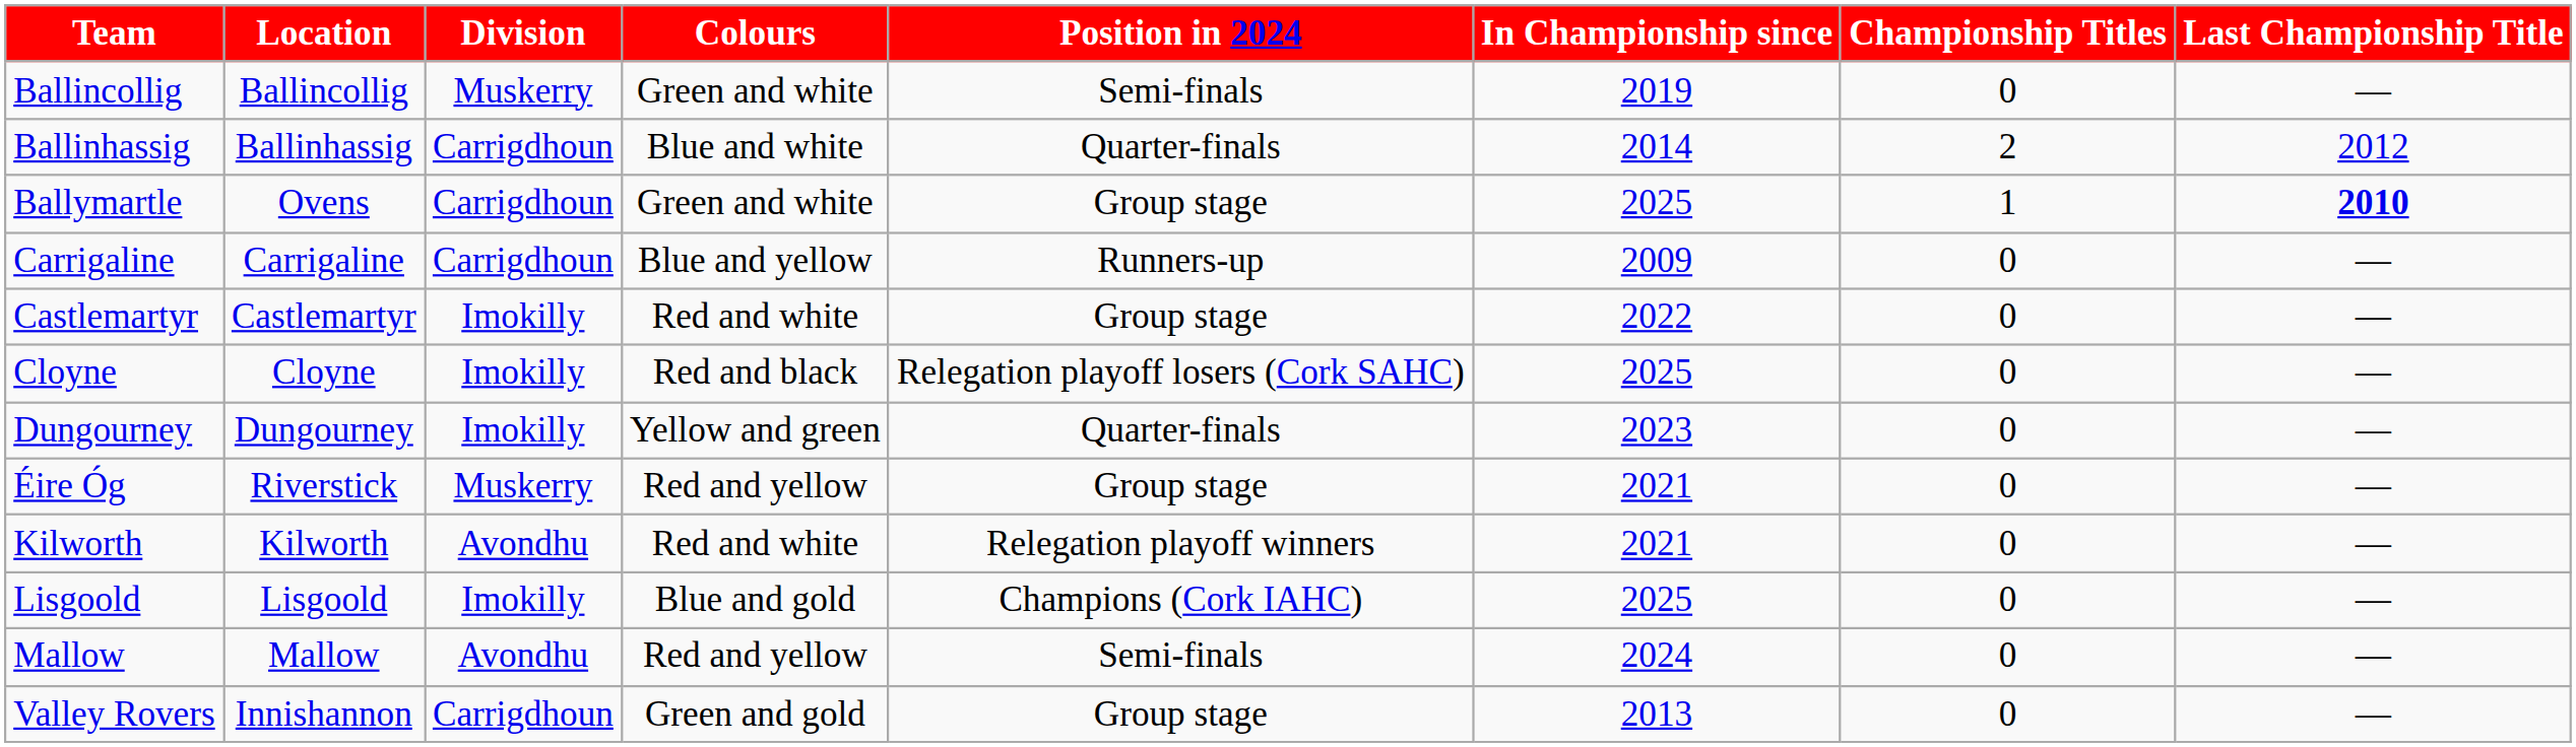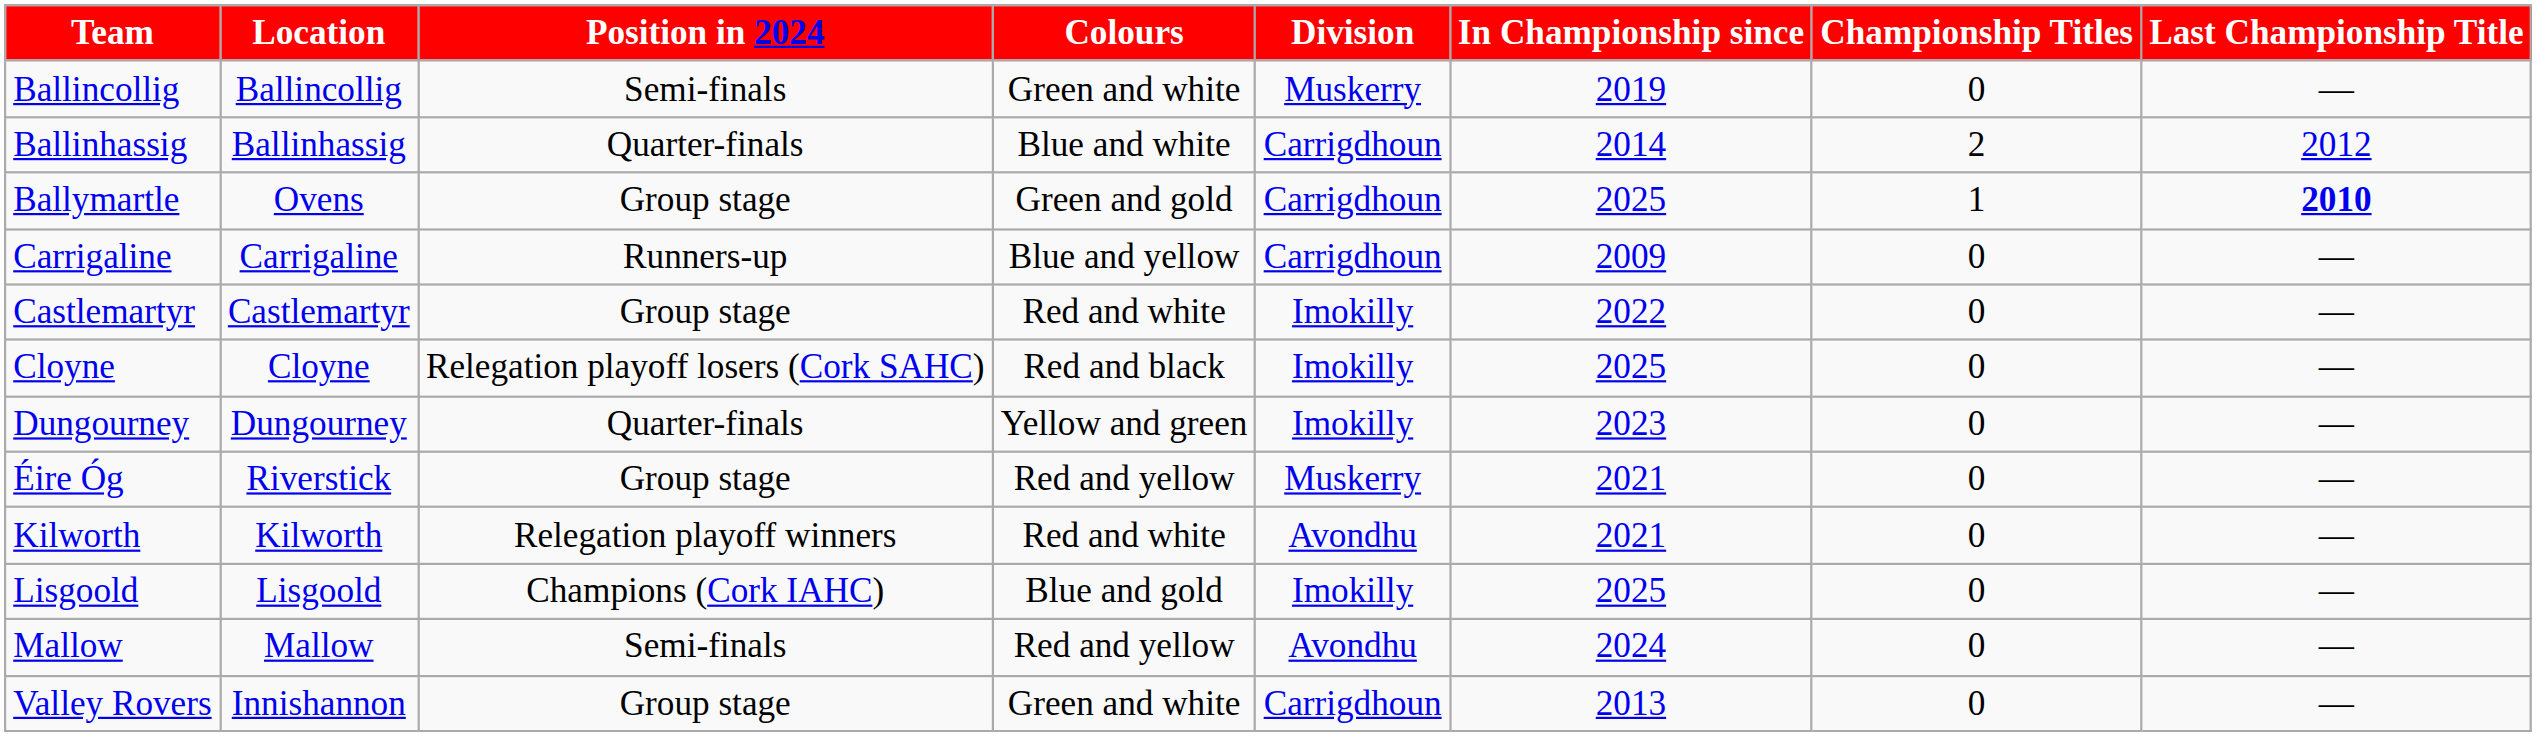 <table class="wikitable sortable" style="text-align:center">
 <tr>
 <th style="background:red;color:white">Team</th>
 <th style="background:red;color:white">Location</th>
+<th style="background:red;color:white">Position in <a href='#'>2024</a></th>
+<th style="background:red;color:white">Colours</th>
 <th style="background:red;color:white">Division</th>
-<th style="background:red;color:white">Colours</th>
-<th style="background:red;color:white">Position in <a href='#'>2024</a></th>
 <th style="background:red;color:white">In Championship since</th>
 <th style="background:red;color:white">Championship Titles</th>
 <th style="background:red;color:white">Last Championship Title</th>
 </tr>
 <tr>
 <td style="text-align:left"> <a href='#'>Ballincollig</a></td>
 <td><a href='#'>Ballincollig</a></td>
+<td>Semi-finals</td>
+<td>Green and white</td>
 <td><a href='#'>Muskerry</a></td>
-<td>Green and white</td>
-<td>Semi-finals</td>
 <td><a href='#'>2019</a></td>
 <td>0</td>
 <td>—</td>
 </tr>
 <tr>
 <td style="text-align:left"> <a href='#'>Ballinhassig</a></td>
 <td><a href='#'>Ballinhassig</a></td>
+<td>Quarter-finals</td>
+<td>Blue and white</td>
 <td><a href='#'>Carrigdhoun</a></td>
-<td>Blue and white</td>
-<td>Quarter-finals</td>
 <td><a href='#'>2014</a></td>
 <td>2</td>
 <td><a href='#'>2012</a></td>
 </tr>
 <tr>
 <td style="text-align:left"> <a href='#'>Ballymartle</a></td>
 <td><a href='#'>Ovens</a></td>
+<td>Group stage</td>
+<td>Green and gold</td>
 <td><a href='#'>Carrigdhoun</a></td>
-<td>Green and white</td>
-<td>Group stage</td>
 <td><a href='#'>2025</a></td>
 <td>1</td>
 <td><strong><a href='#'>2010</a></strong></td>
 </tr>
 <tr>
 <td style="text-align:left"> <a href='#'>Carrigaline</a></td>
 <td><a href='#'>Carrigaline</a></td>
+<td>Runners-up</td>
+<td>Blue and yellow</td>
 <td><a href='#'>Carrigdhoun</a></td>
-<td>Blue and yellow</td>
-<td>Runners-up</td>
 <td><a href='#'>2009</a></td>
 <td>0</td>
 <td>—</td>
 </tr>
 <tr>
 <td style="text-align:left"> <a href='#'>Castlemartyr</a></td>
 <td><a href='#'>Castlemartyr</a></td>
+<td>Group stage</td>
+<td>Red and white</td>
 <td><a href='#'>Imokilly</a></td>
-<td>Red and white</td>
-<td>Group stage</td>
 <td><a href='#'>2022</a></td>
 <td>0</td>
 <td>—</td>
 </tr>
 <tr>
 <td style="text-align:left"> <a href='#'>Cloyne</a></td>
 <td><a href='#'>Cloyne</a></td>
+<td>Relegation playoff losers (<a href='#'>Cork SAHC</a>)</td>
+<td>Red and black</td>
 <td><a href='#'>Imokilly</a></td>
-<td>Red and black</td>
-<td>Relegation playoff losers (<a href='#'>Cork SAHC</a>)</td>
 <td><a href='#'>2025</a></td>
 <td>0</td>
 <td>—</td>
 </tr>
 <tr>
 <td style="text-align:left"> <a href='#'>Dungourney</a></td>
 <td><a href='#'>Dungourney</a></td>
+<td>Quarter-finals</td>
+<td>Yellow and green</td>
 <td><a href='#'>Imokilly</a></td>
-<td>Yellow and green</td>
-<td>Quarter-finals</td>
 <td><a href='#'>2023</a></td>
 <td>0</td>
 <td>—</td>
 </tr>
 <tr>
 <td style="text-align:left"> <a href='#'>Éire Óg</a></td>
 <td><a href='#'>Riverstick</a></td>
+<td>Group stage</td>
+<td>Red and yellow</td>
 <td><a href='#'>Muskerry</a></td>
-<td>Red and yellow</td>
-<td>Group stage</td>
 <td><a href='#'>2021</a></td>
 <td>0</td>
 <td>—</td>
 </tr>
 <tr>
 <td style="text-align:left"> <a href='#'>Kilworth</a></td>
 <td><a href='#'>Kilworth</a></td>
+<td>Relegation playoff winners</td>
+<td>Red and white</td>
 <td><a href='#'>Avondhu</a></td>
-<td>Red and white</td>
-<td>Relegation playoff winners</td>
 <td><a href='#'>2021</a></td>
 <td>0</td>
 <td>—</td>
 </tr>
 <tr>
 <td style="text-align:left"> <a href='#'>Lisgoold</a></td>
 <td><a href='#'>Lisgoold</a></td>
+<td>Champions (<a href='#'>Cork IAHC</a>)</td>
+<td>Blue and gold</td>
 <td><a href='#'>Imokilly</a></td>
-<td>Blue and gold</td>
-<td>Champions (<a href='#'>Cork IAHC</a>)</td>
 <td><a href='#'>2025</a></td>
 <td>0</td>
 <td>—</td>
 </tr>
 <tr>
 <td style="text-align:left"> <a href='#'>Mallow</a></td>
 <td><a href='#'>Mallow</a></td>
+<td>Semi-finals</td>
+<td>Red and yellow</td>
 <td><a href='#'>Avondhu</a></td>
-<td>Red and yellow</td>
-<td>Semi-finals</td>
 <td><a href='#'>2024</a></td>
 <td>0</td>
 <td>—</td>
 </tr>
 <tr>
 <td style="text-align:left"> <a href='#'>Valley Rovers</a></td>
 <td><a href='#'>Innishannon</a></td>
+<td>Group stage</td>
+<td>Green and white</td>
 <td><a href='#'>Carrigdhoun</a></td>
-<td>Green and gold</td>
-<td>Group stage</td>
 <td><a href='#'>2013</a></td>
 <td>0</td>
 <td>—</td>
 </tr>
 </table>
